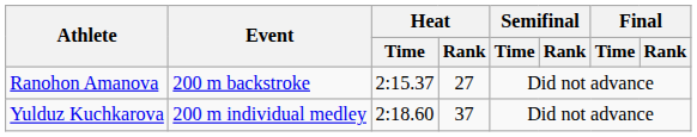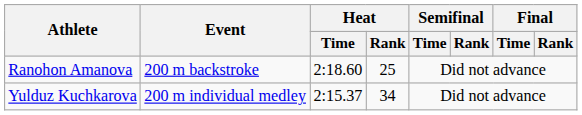 <table class=wikitable style="font-size:90%">
 <tr>
 <th rowspan="2">Athlete</th>
 <th rowspan="2">Event</th>
 <th colspan="2">Heat</th>
 <th colspan="2">Semifinal</th>
 <th colspan="2">Final</th>
 </tr>
 <tr style="font-size:95%">
 <th>Time</th>
 <th>Rank</th>
 <th>Time</th>
 <th>Rank</th>
 <th>Time</th>
 <th>Rank</th>
 </tr>
 <tr align=center>
 <td align=left><a href='#'>Ranohon Amanova</a></td>
 <td align=left><a href='#'>200 m backstroke</a></td>
-<td>2:15.37</td>
-<td>27</td>
+<td>2:18.60</td>
+<td>25</td>
 <td colspan=4>Did not advance</td>
 </tr>
 <tr align=center>
 <td align=left><a href='#'>Yulduz Kuchkarova</a></td>
 <td align=left><a href='#'>200 m individual medley</a></td>
-<td>2:18.60</td>
-<td>37</td>
+<td>2:15.37</td>
+<td>34</td>
 <td colspan=4>Did not advance</td>
 </tr>
 </table>
